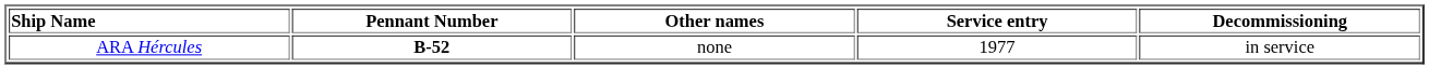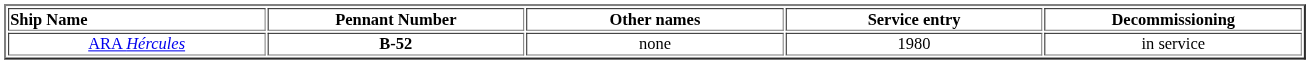 <table width="100%" border="2">
 <tr>
 <th width="16%" align="left">Ship Name</th>
 <th width="16%" align="center">Pennant Number</th>
 <th width="16%" align="center">Other names</th>
 <th width="16%" align="center">Service entry</th>
 <th width="16%" align="center">Decommissioning</th>
 </tr>
 <tr>
 <td align="center"><a href='#'>ARA <em>Hércules</em></a></td>
 <td align="center"><strong>B-52</strong></td>
 <td align="center">none</td>
-<td align="center">1977</td>
+<td align="center">1980</td>
 <td align="center">in service </td>
 </tr>
 </table>
